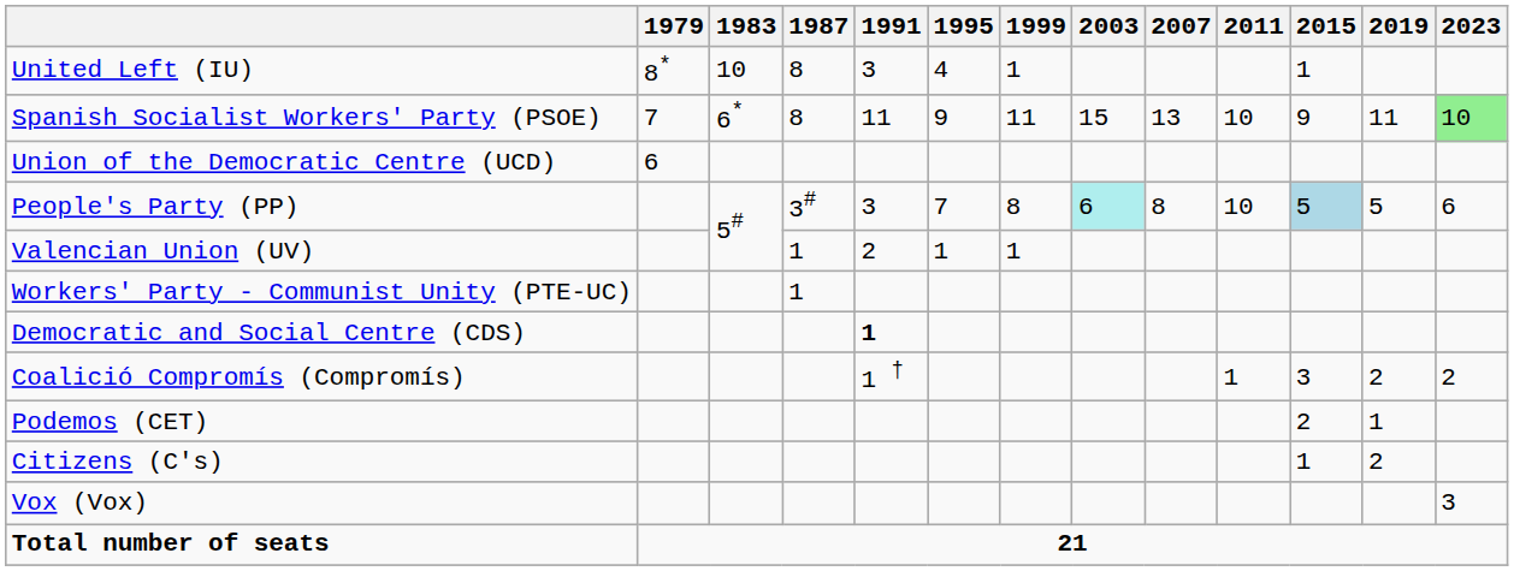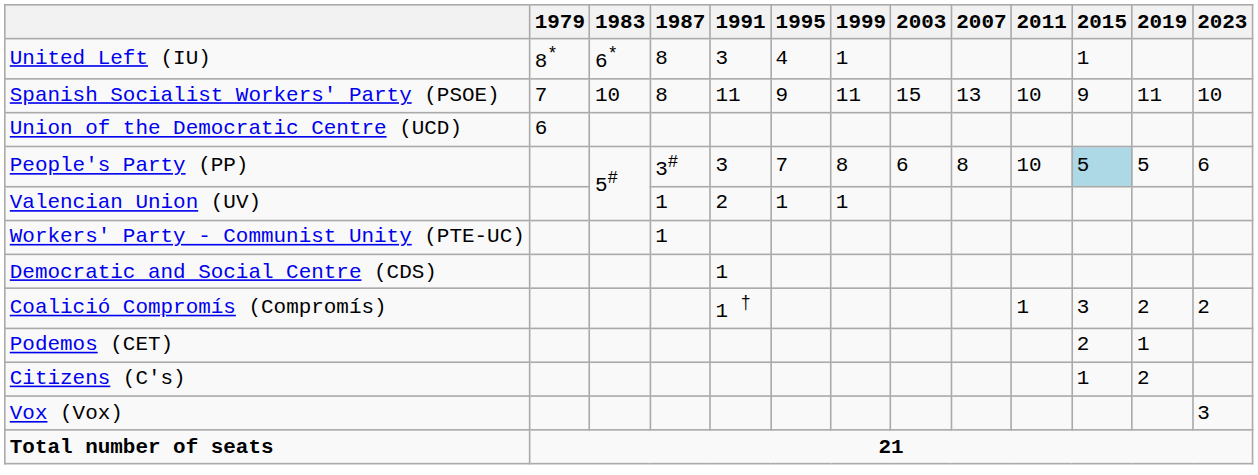 <table class="wikitable">
 <tr>
 <th></th>
 <th>1979</th>
 <th>1983</th>
 <th>1987</th>
 <th>1991</th>
 <th>1995</th>
 <th>1999</th>
 <th>2003</th>
 <th>2007</th>
 <th>2011</th>
 <th>2015</th>
 <th>2019</th>
 <th>2023</th>
 </tr>
 <tr>
 <td><a href='#'>United Left</a> (IU)</td>
 <td>8<sup>*</sup></td>
-<td>10</td>
+<td>6<sup>*</sup></td>
 <td>8</td>
 <td>3</td>
 <td>4</td>
 <td>1</td>
 <td></td>
 <td></td>
 <td></td>
 <td>1</td>
 <td></td>
 <td></td>
 </tr>
 <tr>
 <td><a href='#'>Spanish Socialist Workers' Party</a> (PSOE)</td>
 <td>7</td>
-<td>6<sup>*</sup></td>
+<td>10</td>
 <td>8</td>
 <td>11</td>
 <td>9</td>
 <td>11</td>
 <td>15</td>
 <td>13</td>
 <td>10</td>
 <td>9</td>
 <td>11</td>
-<td style="background: lightgreen;">10</td>
+<td>10</td>
 </tr>
 <tr>
 <td><a href='#'>Union of the Democratic Centre</a> (UCD)</td>
 <td>6</td>
 <td></td>
 <td></td>
 <td></td>
 <td></td>
 <td></td>
 <td></td>
 <td></td>
 <td></td>
 <td></td>
 <td></td>
 <td></td>
 </tr>
 <tr>
 <td><a href='#'>People's Party</a> (PP)</td>
 <td></td>
 <td rowspan=2>5<sup>#</sup></td>
 <td>3<sup>#</sup></td>
 <td>3</td>
 <td>7</td>
 <td>8</td>
-<td style="background: paleturquoise;">6</td>
+<td>6</td>
 <td>8</td>
 <td>10</td>
 <td style="background: lightblue;">5</td>
 <td>5</td>
 <td>6</td>
 </tr>
 <tr>
 <td><a href='#'>Valencian Union</a> (UV)</td>
 <td></td>
 <td>1</td>
 <td>2</td>
 <td>1</td>
 <td>1</td>
 <td></td>
 <td></td>
 <td></td>
 <td></td>
 <td></td>
 <td></td>
 </tr>
 <tr>
 <td><a href='#'>Workers' Party - Communist Unity</a> (PTE-UC)</td>
 <td></td>
 <td></td>
 <td>1</td>
 <td></td>
 <td></td>
 <td></td>
 <td></td>
 <td></td>
 <td></td>
 <td></td>
 <td></td>
 <td></td>
 </tr>
 <tr>
 <td><a href='#'>Democratic and Social Centre</a> (CDS)</td>
 <td></td>
 <td></td>
 <td></td>
-<td><strong>1</strong></td>
+<td>1</td>
 <td></td>
 <td></td>
 <td></td>
 <td></td>
 <td></td>
 <td></td>
 <td></td>
 <td></td>
 </tr>
 <tr>
 <td><a href='#'>Coalició Compromís</a> (Compromís)</td>
 <td></td>
 <td></td>
 <td></td>
 <td>1 <sup>†</sup></td>
 <td></td>
 <td></td>
 <td></td>
 <td></td>
 <td>1</td>
 <td>3</td>
 <td>2</td>
 <td>2</td>
 </tr>
 <tr>
 <td><a href='#'>Podemos</a> (CET)</td>
 <td></td>
 <td></td>
 <td></td>
 <td></td>
 <td></td>
 <td></td>
 <td></td>
 <td></td>
 <td></td>
 <td>2</td>
 <td>1</td>
 <td></td>
 </tr>
 <tr>
 <td><a href='#'>Citizens</a> (C's)</td>
 <td></td>
 <td></td>
 <td></td>
 <td></td>
 <td></td>
 <td></td>
 <td></td>
 <td></td>
 <td></td>
 <td>1</td>
 <td>2</td>
 <td></td>
 </tr>
 <tr>
 <td><a href='#'>Vox</a> (Vox)</td>
 <td></td>
 <td></td>
 <td></td>
 <td></td>
 <td></td>
 <td></td>
 <td></td>
 <td></td>
 <td></td>
 <td></td>
 <td></td>
 <td>3</td>
 </tr>
 <tr>
 <td><strong>Total number of seats</strong></td>
 <td colspan=12 style="background; text-align:center"><strong>21</strong></td>
 </tr>
 </table>
